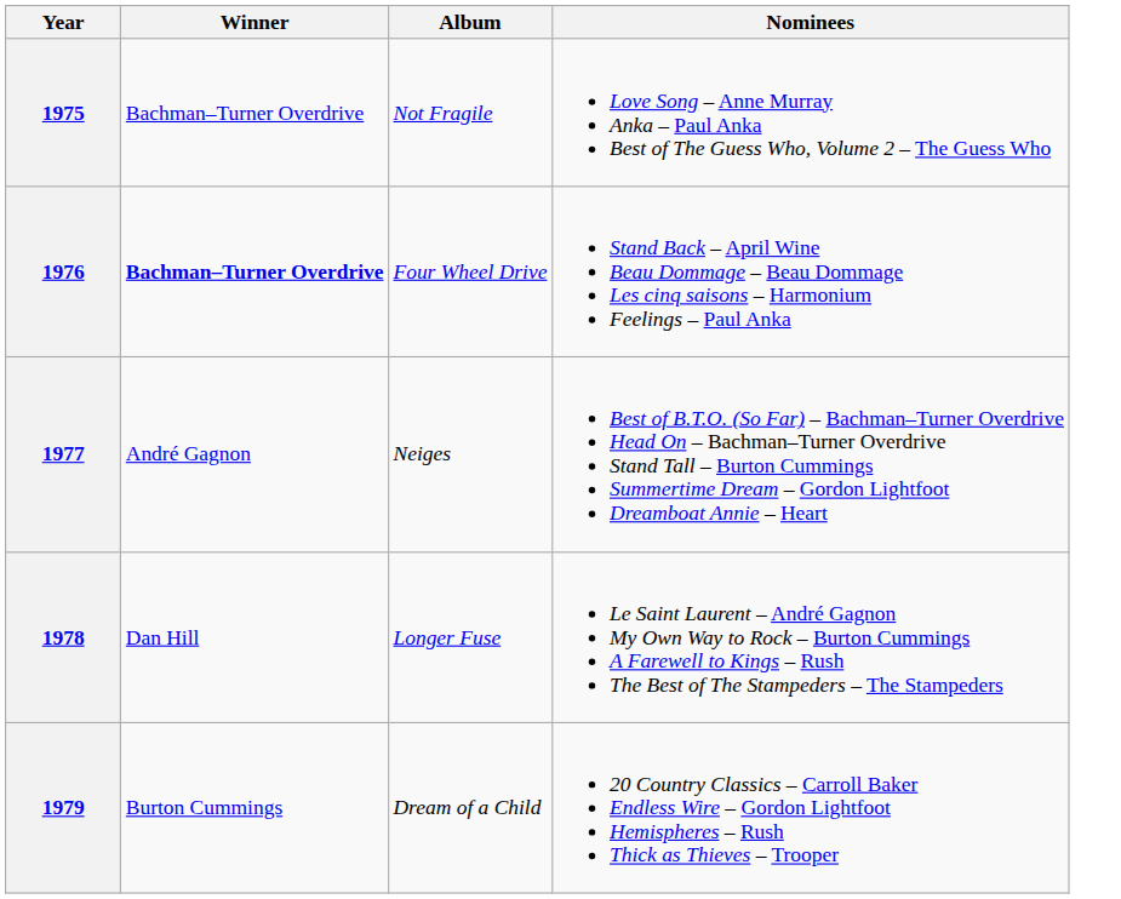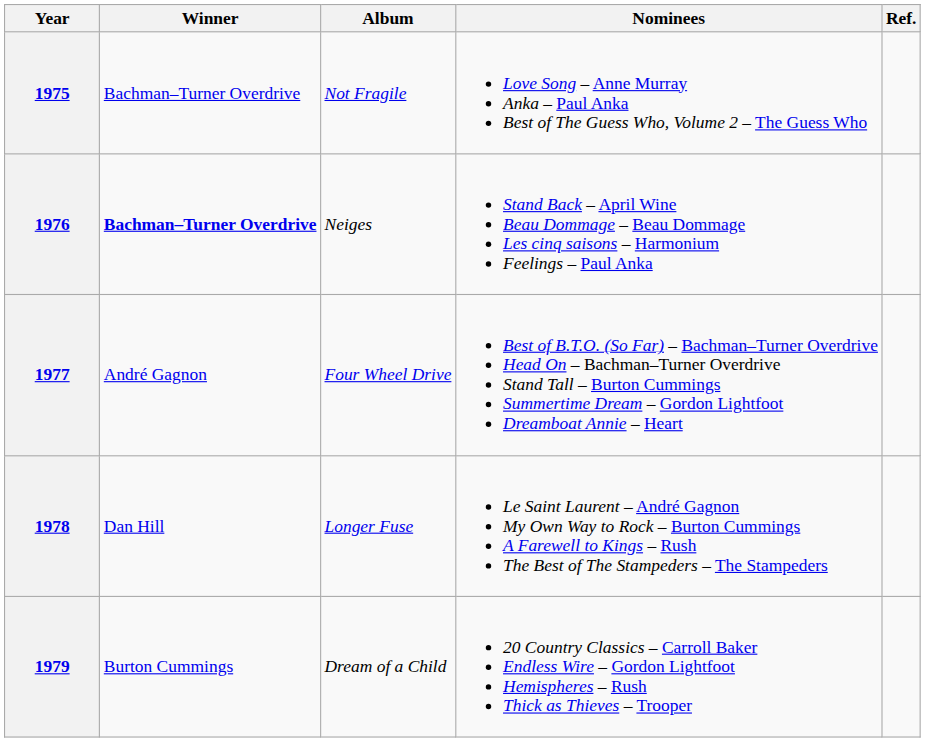 <table class="wikitable sortable">
 <tr>
 <th scope="col" style="width:5em;">Year</th>
 <th scope="col">Winner</th>
 <th scope="col">Album</th>
 <th scope="col" class="unsortable">Nominees</th>
+<th scope="col" class="unsortable">Ref.</th>
 </tr>
 <tr>
 <th scope="row"><a href='#'>1975</a></th>
 <td><a href='#'>Bachman–Turner Overdrive</a></td>
 <td><em><a href='#'>Not Fragile</a></em></td>
 <td><br><ul><li><em><a href='#'>Love Song</a></em> – <a href='#'>Anne Murray</a></li><li><em>Anka</em> – <a href='#'>Paul Anka</a></li><li><em>Best of The Guess Who, Volume 2</em> – <a href='#'>The Guess Who</a></li></ul></td>
+<td align="center"></td>
 </tr>
 <tr>
 <th scope="row"><a href='#'>1976</a></th>
 <td><strong><a href='#'>Bachman–Turner Overdrive</a></strong></td>
-<td><em><a href='#'>Four Wheel Drive</a></em></td>
+<td><em>Neiges</em></td>
 <td><br><ul><li><em><a href='#'>Stand Back</a></em> – <a href='#'>April Wine</a></li><li><em><a href='#'>Beau Dommage</a></em> – <a href='#'>Beau Dommage</a></li><li><em><a href='#'>Les cinq saisons</a></em> – <a href='#'>Harmonium</a></li><li><em>Feelings</em> – <a href='#'>Paul Anka</a></li></ul></td>
+<td align="center"></td>
 </tr>
 <tr>
 <th scope="row"><a href='#'>1977</a></th>
 <td><a href='#'>André Gagnon</a></td>
-<td><em>Neiges</em></td>
+<td><em><a href='#'>Four Wheel Drive</a></em></td>
 <td><br><ul><li><em><a href='#'>Best of B.T.O. (So Far)</a></em> – <a href='#'>Bachman–Turner Overdrive</a></li><li><em><a href='#'>Head On</a></em> – Bachman–Turner Overdrive</li><li><em>Stand Tall</em> – <a href='#'>Burton Cummings</a></li><li><em><a href='#'>Summertime Dream</a></em> – <a href='#'>Gordon Lightfoot</a></li><li><em><a href='#'>Dreamboat Annie</a></em> – <a href='#'>Heart</a></li></ul></td>
+<td align="center"></td>
 </tr>
 <tr>
 <th scope="row"><a href='#'>1978</a></th>
 <td><a href='#'>Dan Hill</a></td>
 <td><em><a href='#'>Longer Fuse</a></em></td>
 <td><br><ul><li><em>Le Saint Laurent</em> – <a href='#'>André Gagnon</a></li><li><em>My Own Way to Rock</em> – <a href='#'>Burton Cummings</a></li><li><em><a href='#'>A Farewell to Kings</a></em> – <a href='#'>Rush</a></li><li><em>The Best of The Stampeders</em> – <a href='#'>The Stampeders</a></li></ul></td>
+<td align="center"></td>
 </tr>
 <tr>
 <th scope="row"><a href='#'>1979</a></th>
 <td><a href='#'>Burton Cummings</a></td>
 <td><em>Dream of a Child</em></td>
 <td><br><ul><li><em>20 Country Classics</em> – <a href='#'>Carroll Baker</a></li><li><em><a href='#'>Endless Wire</a></em> – <a href='#'>Gordon Lightfoot</a></li><li><em><a href='#'>Hemispheres</a></em> – <a href='#'>Rush</a></li><li><em><a href='#'>Thick as Thieves</a></em> – <a href='#'>Trooper</a></li></ul></td>
+<td align="center"></td>
 </tr>
 </table>
